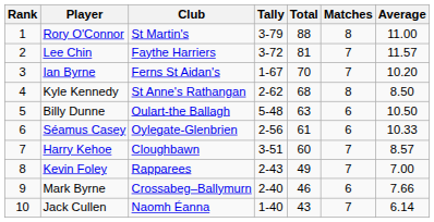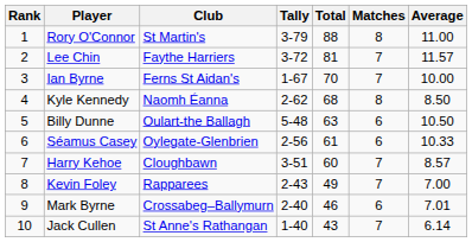 <table class="wikitable">
 <tr>
 <th>Rank</th>
 <th>Player</th>
 <th>Club</th>
 <th>Tally</th>
 <th>Total</th>
 <th>Matches</th>
 <th>Average</th>
 </tr>
 <tr>
 <td rowspan=1 align=center>1</td>
 <td><a href='#'>Rory O'Connor</a></td>
 <td><a href='#'>St Martin's</a></td>
 <td align=center>3-79</td>
 <td align=center>88</td>
 <td align=center>8</td>
 <td align=center>11.00</td>
 </tr>
 <tr>
 <td rowspan=1 align=center>2</td>
 <td><a href='#'>Lee Chin</a></td>
 <td><a href='#'>Faythe Harriers</a></td>
 <td align=center>3-72</td>
 <td align=center>81</td>
 <td align=center>7</td>
 <td align=center>11.57</td>
 </tr>
 <tr>
 <td rowspan=1 align=center>3</td>
 <td><a href='#'>Ian Byrne</a></td>
 <td><a href='#'>Ferns St Aidan's</a></td>
 <td align=center>1-67</td>
 <td align=center>70</td>
 <td align=center>7</td>
-<td align=center>10.20</td>
+<td align=center>10.00</td>
 </tr>
 <tr>
 <td rowspan=1 align=center>4</td>
 <td>Kyle Kennedy</td>
-<td><a href='#'>St Anne's Rathangan</a></td>
+<td><a href='#'>Naomh Éanna</a></td>
 <td align=center>2-62</td>
 <td align=center>68</td>
 <td align=center>8</td>
 <td align=center>8.50</td>
 </tr>
 <tr>
 <td rowspan=1 align=center>5</td>
 <td>Billy Dunne</td>
 <td><a href='#'>Oulart-the Ballagh</a></td>
 <td align=center>5-48</td>
 <td align=center>63</td>
 <td align=center>6</td>
 <td align=center>10.50</td>
 </tr>
 <tr>
 <td rowspan=1 align=center>6</td>
 <td><a href='#'>Séamus Casey</a></td>
 <td><a href='#'>Oylegate-Glenbrien</a></td>
 <td align=center>2-56</td>
 <td align=center>61</td>
 <td align=center>6</td>
 <td align=center>10.33</td>
 </tr>
 <tr>
 <td rowspan=1 align=center>7</td>
 <td><a href='#'>Harry Kehoe</a></td>
 <td><a href='#'>Cloughbawn</a></td>
 <td align=center>3-51</td>
 <td align=center>60</td>
 <td align=center>7</td>
 <td align=center>8.57</td>
 </tr>
 <tr>
 <td rowspan=1 align=center>8</td>
 <td><a href='#'>Kevin Foley</a></td>
 <td><a href='#'>Rapparees</a></td>
 <td align=center>2-43</td>
 <td align=center>49</td>
 <td align=center>7</td>
 <td align=center>7.00</td>
 </tr>
 <tr>
 <td rowspan=1 align=center>9</td>
 <td>Mark Byrne</td>
 <td><a href='#'>Crossabeg–Ballymurn</a></td>
 <td align=center>2-40</td>
 <td align=center>46</td>
 <td align=center>6</td>
-<td align=center>7.66</td>
+<td align=center>7.01</td>
 </tr>
 <tr>
 <td rowspan=1 align=center>10</td>
 <td>Jack Cullen</td>
-<td><a href='#'>Naomh Éanna</a></td>
+<td><a href='#'>St Anne's Rathangan</a></td>
 <td align=center>1-40</td>
 <td align=center>43</td>
 <td align=center>7</td>
 <td align=center>6.14</td>
 </tr>
 </table>
